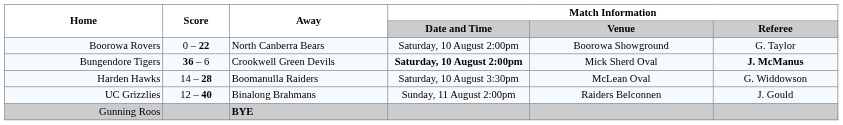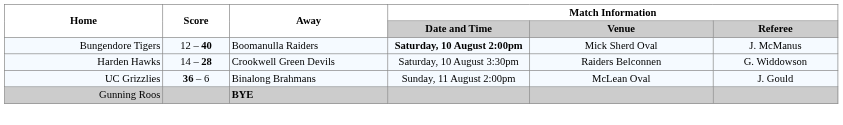 <table border="1" cellpadding="3" cellspacing="0" width="100%" style="border-collapse:collapse;  text-align:center;">
 <tr>
 <th rowspan="2" width="19%">Home</th>
 <th rowspan="2" width="8%">Score</th>
 <th rowspan="2" width="19%">Away</th>
 <th colspan="3">Match Information</th>
 </tr>
 <tr bgcolor="#CCCCCC">
 <th width="17%">Date and Time</th>
 <th width="22%">Venue</th>
 <th width="50%">Referee</th>
 </tr>
 <tr style="text-align:center; background:#f5faff;">
-<td align="right">Boorowa Rovers <strong></strong></td>
-<td align="center">0 – <strong>22</strong></td>
-<td align="left"> North Canberra Bears</td>
-<td>Saturday, 10 August 2:00pm</td>
-<td>Boorowa Showground</td>
-<td>G. Taylor</td>
-</tr>
-<tr style="text-align:center; background:#f5faff;">
 <td align="right">Bungendore Tigers </td>
-<td align="center"><strong>36</strong> – 6</td>
-<td align="left"> Crookwell Green Devils</td>
+<td align="center">12 – <strong>40</strong></td>
+<td align="left"> Boomanulla Raiders</td>
 <td><strong>Saturday, 10 August 2:00pm</strong></td>
 <td>Mick Sherd Oval</td>
-<td><strong>J. McManus</strong></td>
+<td>J. McManus</td>
 </tr>
 <tr style="text-align:center; background:#f5faff;">
 <td align="right">Harden Hawks </td>
 <td align="center">14 – <strong>28</strong></td>
-<td align="left"> Boomanulla Raiders</td>
+<td align="left"> Crookwell Green Devils</td>
 <td>Saturday, 10 August 3:30pm</td>
-<td>McLean Oval</td>
+<td>Raiders Belconnen</td>
 <td>G. Widdowson</td>
 </tr>
 <tr style="text-align:center; background:#f5faff;">
 <td align="right">UC Grizzlies </td>
-<td align="center">12 – <strong>40</strong></td>
+<td align="center"><strong>36</strong> – 6</td>
 <td align="left"> Binalong Brahmans</td>
 <td>Sunday, 11 August 2:00pm</td>
-<td>Raiders Belconnen</td>
+<td>McLean Oval</td>
 <td>J. Gould</td>
 </tr>
 <tr style="text-align:center; background:#CCCCCC;">
 <td align="right">Gunning Roos </td>
 <td></td>
 <td align="left"><strong>BYE</strong></td>
 <td></td>
 <td></td>
 <td></td>
 </tr>
 </table>
